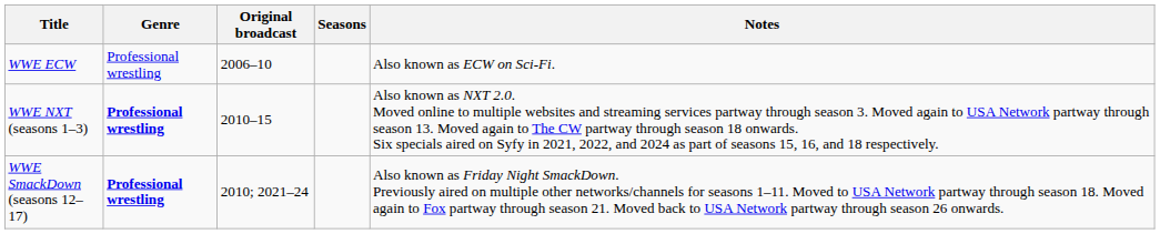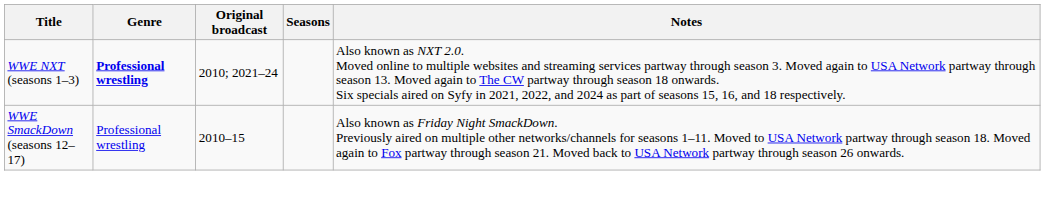 <table class="wikitable sortable" style="width:100%;">
 <tr>
 <th>Title</th>
 <th>Genre</th>
 <th>Original broadcast</th>
 <th>Seasons</th>
 <th>Notes</th>
 </tr>
 <tr>
-<td><em><a href='#'>WWE ECW</a></em></td>
-<td><a href='#'>Professional wrestling</a></td>
-<td>2006–10</td>
-<td></td>
-<td>Also known as <em>ECW on Sci-Fi</em>.</td>
-</tr>
-<tr>
 <td><em><a href='#'>WWE NXT</a></em><br>(seasons 1–3)</td>
 <td><strong><a href='#'>Professional wrestling</a></strong></td>
-<td>2010–15</td>
+<td>2010; 2021–24</td>
 <td></td>
 <td>Also known as <em>NXT 2.0</em>.<br>Moved online to multiple websites and streaming services partway through season 3. Moved again to <a href='#'>USA Network</a> partway through season 13. Moved again to <a href='#'>The CW</a> partway through season 18 onwards.<br>Six specials aired on Syfy in 2021, 2022, and 2024 as part of seasons 15, 16, and 18 respectively.</td>
 </tr>
 <tr>
 <td><em><a href='#'>WWE SmackDown</a></em><br>(seasons 12–17)</td>
-<td><strong><a href='#'>Professional wrestling</a></strong></td>
-<td>2010; 2021–24</td>
+<td><a href='#'>Professional wrestling</a></td>
+<td>2010–15</td>
 <td></td>
 <td>Also known as <em>Friday Night SmackDown</em>.<br>Previously aired on multiple other networks/channels for seasons 1–11. Moved to <a href='#'>USA Network</a> partway through season 18. Moved again to <a href='#'>Fox</a> partway through season 21. Moved back to <a href='#'>USA Network</a> partway through season 26 onwards.</td>
 </tr>
 </table>
